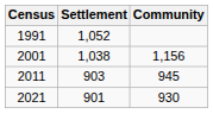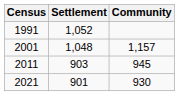 <table class="wikitable" style="text-align:center">
 <tr>
 <th>Census</th>
 <th>Settlement</th>
 <th>Community</th>
 </tr>
 <tr>
 <td>1991</td>
 <td>1,052</td>
 <td></td>
 </tr>
 <tr>
 <td>2001</td>
-<td>1,038</td>
-<td>1,156</td>
+<td>1,048</td>
+<td>1,157</td>
 </tr>
 <tr>
 <td>2011</td>
 <td>903</td>
 <td>945</td>
 </tr>
 <tr>
 <td>2021</td>
 <td>901</td>
 <td>930</td>
 </tr>
 </table>
